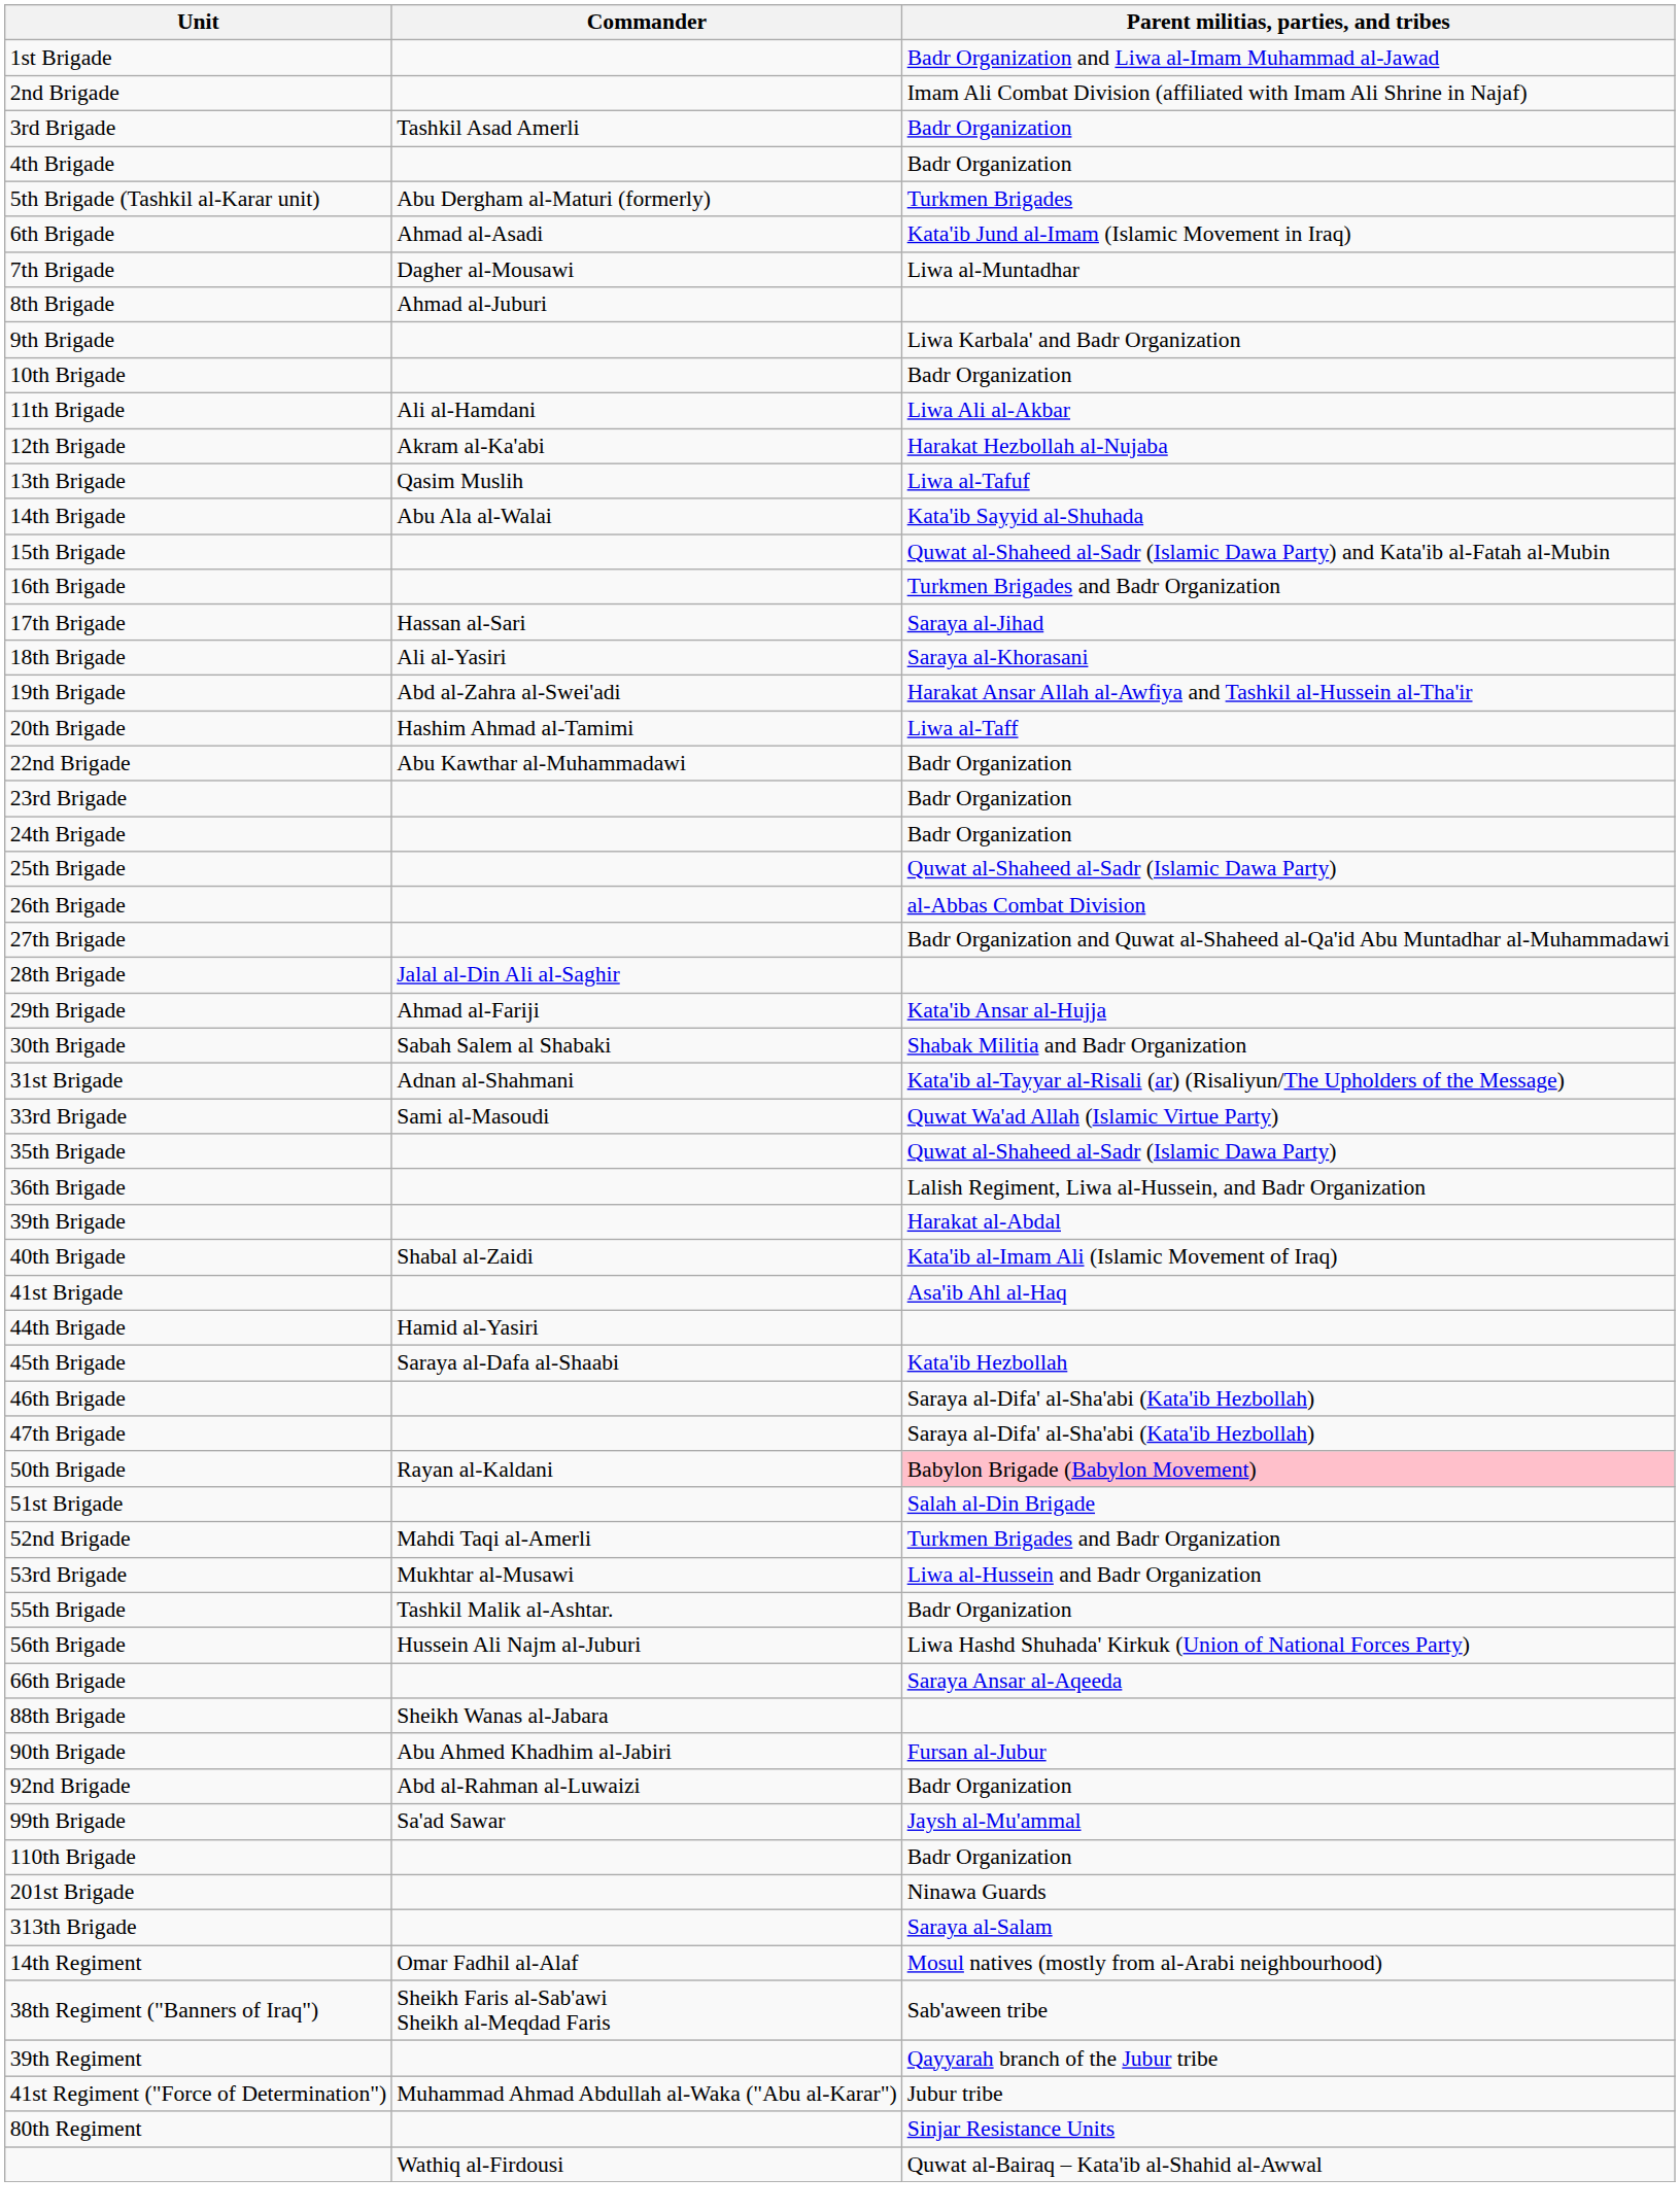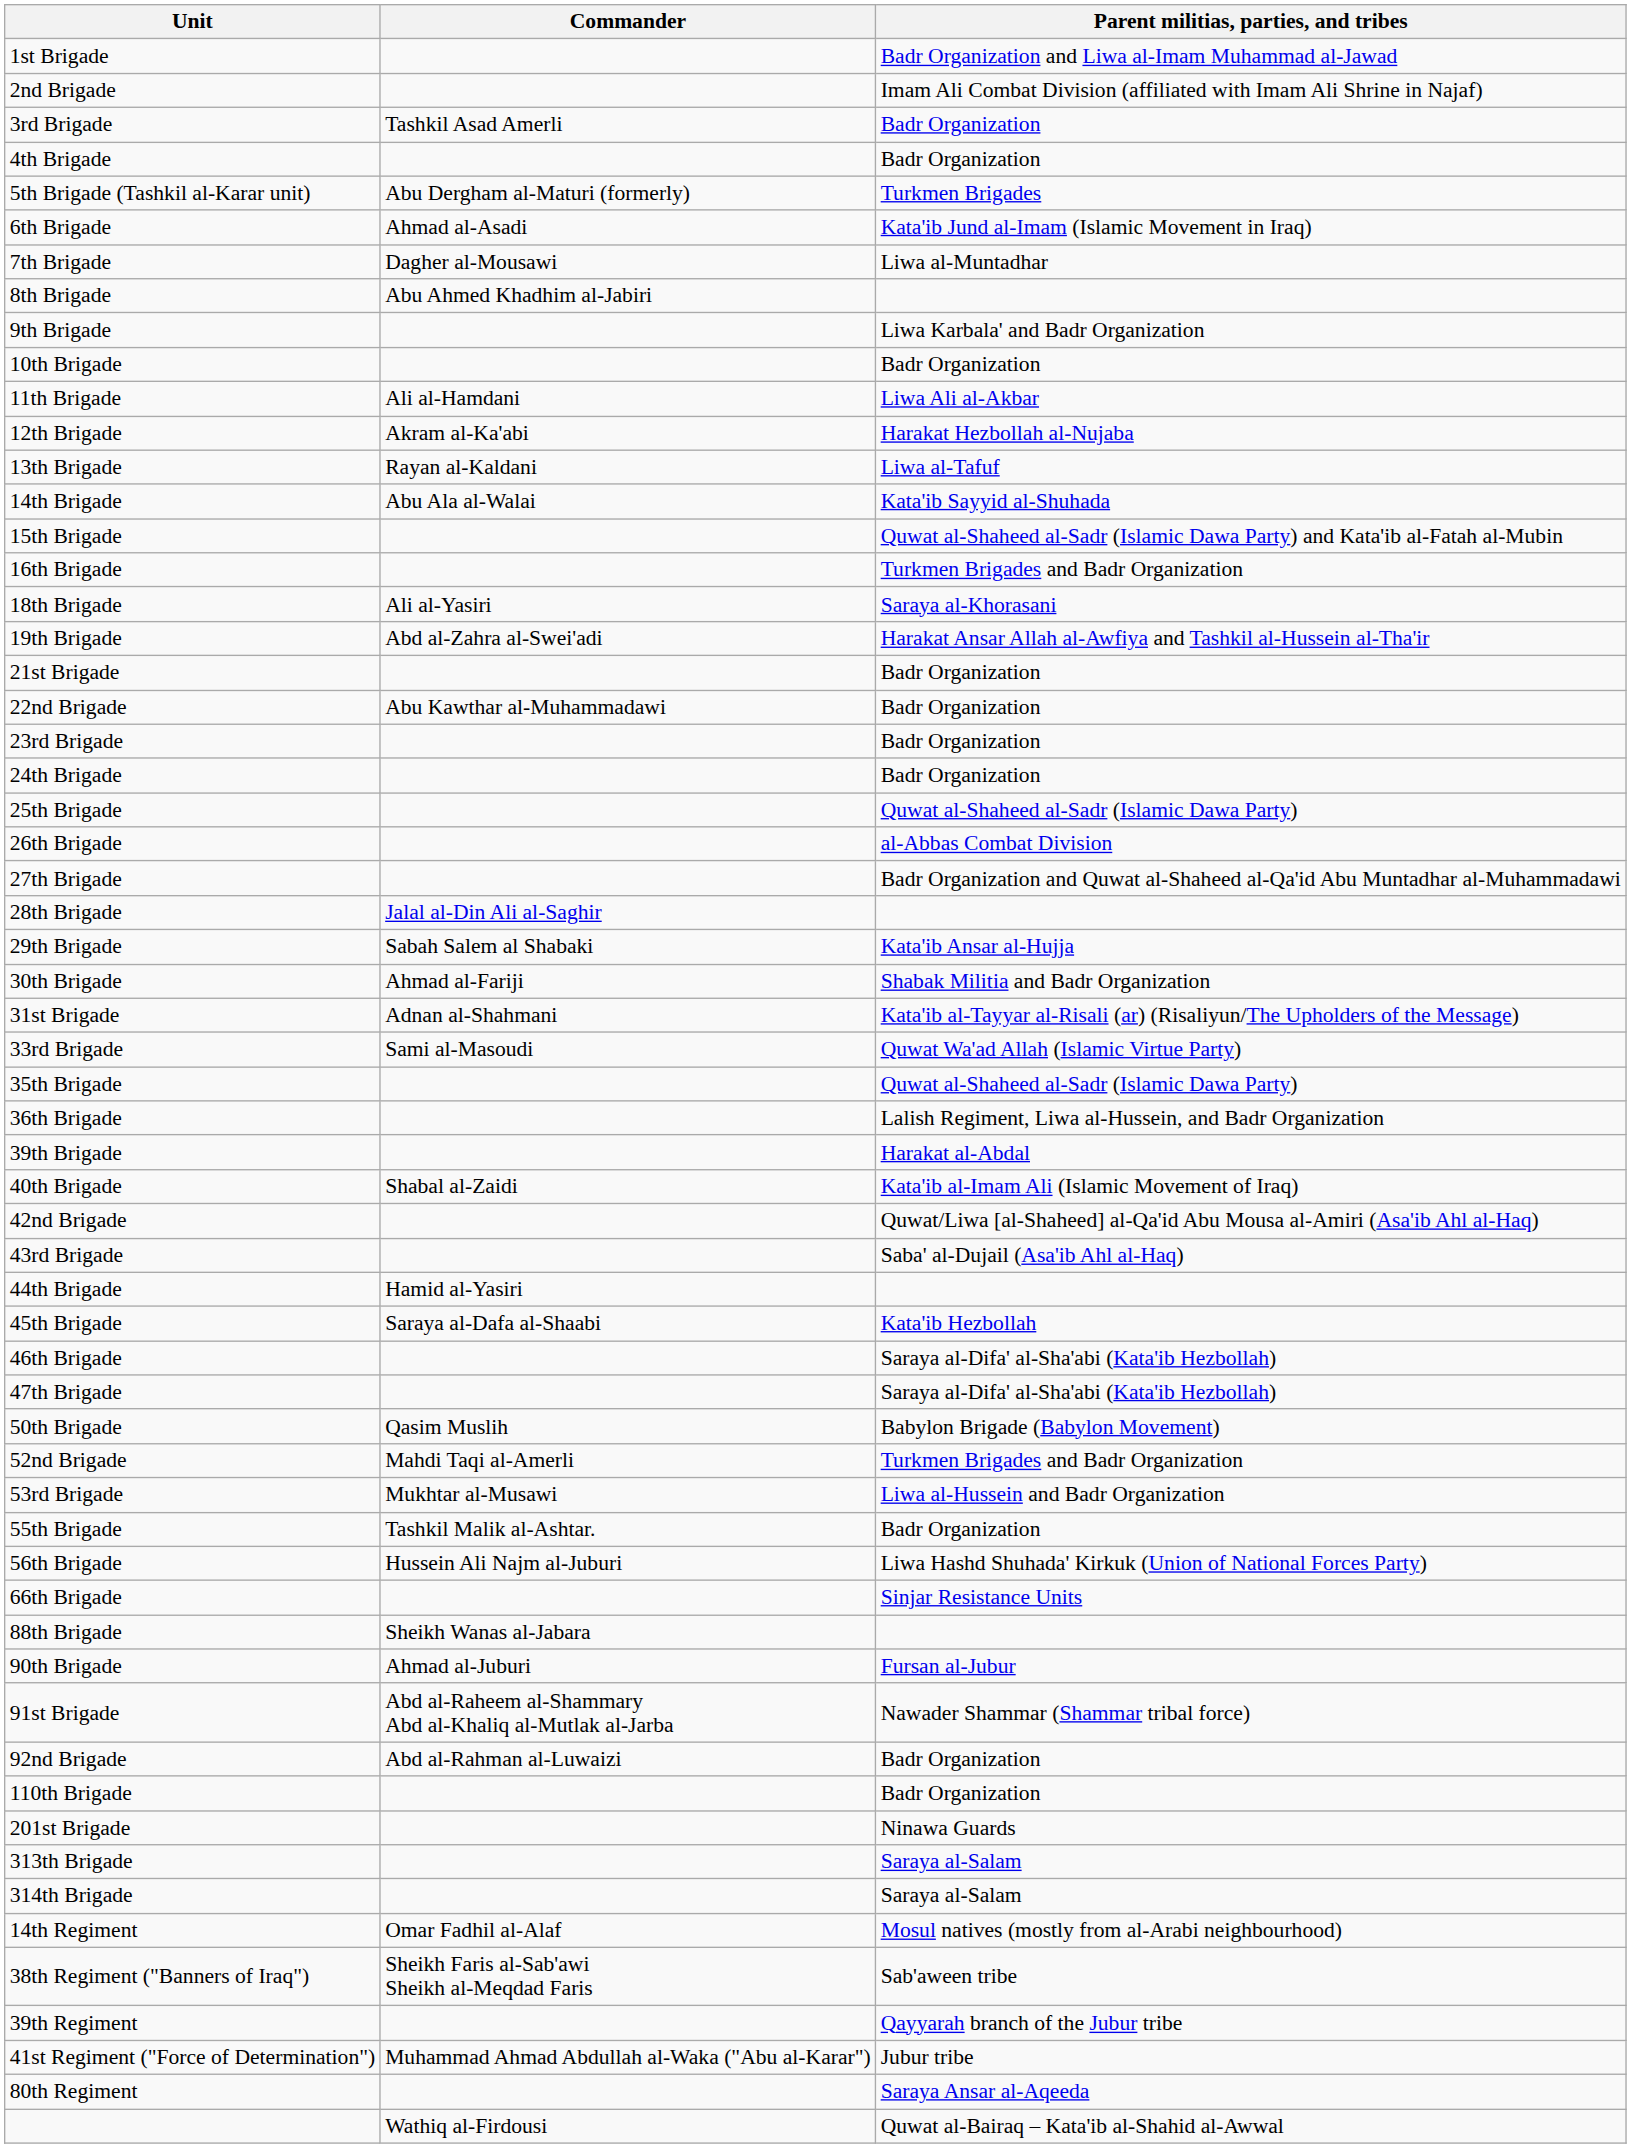 <table class="wikitable sortable">
 <tr>
 <th>Unit</th>
 <th>Commander</th>
 <th>Parent militias, parties, and tribes</th>
 </tr>
 <tr>
 <td>1st Brigade</td>
 <td></td>
 <td><a href='#'>Badr Organization</a> and <a href='#'>Liwa al-Imam Muhammad al-Jawad</a></td>
 </tr>
 <tr>
 <td>2nd Brigade</td>
 <td></td>
 <td>Imam Ali Combat Division (affiliated with Imam Ali Shrine in Najaf)</td>
 </tr>
 <tr>
 <td>3rd Brigade</td>
 <td>Tashkil Asad Amerli</td>
 <td><a href='#'>Badr Organization</a></td>
 </tr>
 <tr>
 <td>4th Brigade</td>
 <td></td>
 <td>Badr Organization</td>
 </tr>
 <tr>
 <td>5th Brigade (Tashkil al-Karar unit)</td>
 <td>Abu Dergham al-Maturi (formerly)</td>
 <td><a href='#'>Turkmen Brigades</a></td>
 </tr>
 <tr>
 <td>6th Brigade</td>
 <td>Ahmad al-Asadi</td>
 <td><a href='#'>Kata'ib Jund al-Imam</a> (Islamic Movement in Iraq)</td>
 </tr>
 <tr>
 <td>7th Brigade</td>
 <td>Dagher al-Mousawi</td>
 <td>Liwa al-Muntadhar</td>
 </tr>
 <tr>
 <td>8th Brigade</td>
-<td>Ahmad al-Juburi</td>
+<td>Abu Ahmed Khadhim al-Jabiri</td>
 <td></td>
 </tr>
 <tr>
 <td>9th Brigade</td>
 <td></td>
 <td>Liwa Karbala' and Badr Organization</td>
 </tr>
 <tr>
 <td>10th Brigade</td>
 <td></td>
 <td>Badr Organization</td>
 </tr>
 <tr>
 <td>11th Brigade</td>
 <td>Ali al-Hamdani</td>
 <td><a href='#'>Liwa Ali al-Akbar</a></td>
 </tr>
 <tr>
 <td>12th Brigade</td>
 <td>Akram al-Ka'abi</td>
 <td><a href='#'>Harakat Hezbollah al-Nujaba</a></td>
 </tr>
 <tr>
 <td>13th Brigade</td>
-<td>Qasim Muslih</td>
+<td>Rayan al-Kaldani</td>
 <td><a href='#'>Liwa al-Tafuf</a></td>
 </tr>
 <tr>
 <td>14th Brigade</td>
 <td>Abu Ala al-Walai</td>
 <td><a href='#'>Kata'ib Sayyid al-Shuhada</a></td>
 </tr>
 <tr>
 <td>15th Brigade</td>
 <td></td>
 <td><a href='#'>Quwat al-Shaheed al-Sadr</a> (<a href='#'>Islamic Dawa Party</a>) and Kata'ib al-Fatah al-Mubin</td>
 </tr>
 <tr>
 <td>16th Brigade</td>
 <td></td>
 <td><a href='#'>Turkmen Brigades</a> and Badr Organization</td>
 </tr>
 <tr>
-<td>17th Brigade</td>
-<td>Hassan al-Sari</td>
-<td><a href='#'>Saraya al-Jihad</a></td>
-</tr>
-<tr>
 <td>18th Brigade</td>
 <td>Ali al-Yasiri</td>
 <td><a href='#'>Saraya al-Khorasani</a></td>
 </tr>
 <tr>
 <td>19th Brigade</td>
 <td>Abd al-Zahra al-Swei'adi</td>
 <td><a href='#'>Harakat Ansar Allah al-Awfiya</a> and <a href='#'>Tashkil al-Hussein al-Tha'ir</a></td>
 </tr>
 <tr>
-<td>20th Brigade</td>
-<td>Hashim Ahmad al-Tamimi</td>
-<td><a href='#'>Liwa al-Taff</a></td>
+<td>21st Brigade</td>
+<td></td>
+<td>Badr Organization</td>
 </tr>
 <tr>
 <td>22nd Brigade</td>
 <td>Abu Kawthar al-Muhammadawi</td>
 <td>Badr Organization</td>
 </tr>
 <tr>
 <td>23rd Brigade</td>
 <td></td>
 <td>Badr Organization</td>
 </tr>
 <tr>
 <td>24th Brigade</td>
 <td></td>
 <td>Badr Organization</td>
 </tr>
 <tr>
 <td>25th Brigade</td>
 <td></td>
 <td><a href='#'>Quwat al-Shaheed al-Sadr</a> (<a href='#'>Islamic Dawa Party</a>)</td>
 </tr>
 <tr>
 <td>26th Brigade</td>
 <td></td>
 <td><a href='#'>al-Abbas Combat Division</a></td>
 </tr>
 <tr>
 <td>27th Brigade</td>
 <td></td>
 <td>Badr Organization and Quwat al-Shaheed al-Qa'id Abu Muntadhar al-Muhammadawi</td>
 </tr>
 <tr>
 <td>28th Brigade</td>
 <td><a href='#'>Jalal al-Din Ali al-Saghir</a></td>
 <td></td>
 </tr>
 <tr>
 <td>29th Brigade</td>
-<td>Ahmad al-Fariji</td>
+<td>Sabah Salem al Shabaki</td>
 <td><a href='#'>Kata'ib Ansar al-Hujja</a></td>
 </tr>
 <tr>
 <td>30th Brigade</td>
-<td>Sabah Salem al Shabaki</td>
+<td>Ahmad al-Fariji</td>
 <td><a href='#'>Shabak Militia</a> and Badr Organization</td>
 </tr>
 <tr>
 <td>31st Brigade</td>
 <td>Adnan al-Shahmani</td>
 <td><a href='#'>Kata'ib al-Tayyar al-Risali</a> (<a href='#'>ar</a>) (Risaliyun/<a href='#'>The Upholders of the Message</a>)</td>
 </tr>
 <tr>
 <td>33rd Brigade</td>
 <td>Sami al-Masoudi</td>
 <td><a href='#'>Quwat Wa'ad Allah</a> (<a href='#'>Islamic Virtue Party</a>)</td>
 </tr>
 <tr>
 <td>35th Brigade</td>
 <td></td>
 <td><a href='#'>Quwat al-Shaheed al-Sadr</a> (<a href='#'>Islamic Dawa Party</a>)</td>
 </tr>
 <tr>
 <td>36th Brigade</td>
 <td></td>
 <td>Lalish Regiment, Liwa al-Hussein, and Badr Organization</td>
 </tr>
 <tr>
 <td>39th Brigade</td>
 <td></td>
 <td><a href='#'>Harakat al-Abdal</a></td>
 </tr>
 <tr>
 <td>40th Brigade</td>
 <td>Shabal al-Zaidi</td>
 <td><a href='#'>Kata'ib al-Imam Ali</a> (Islamic Movement of Iraq)</td>
 </tr>
 <tr>
-<td>41st Brigade</td>
+<td>42nd Brigade</td>
 <td></td>
-<td><a href='#'>Asa'ib Ahl al-Haq</a></td>
+<td>Quwat/Liwa [al-Shaheed] al-Qa'id Abu Mousa al-Amiri (<a href='#'>Asa'ib Ahl al-Haq</a>)</td>
+</tr>
+<tr>
+<td>43rd Brigade</td>
+<td></td>
+<td>Saba' al-Dujail (<a href='#'>Asa'ib Ahl al-Haq</a>)</td>
 </tr>
 <tr>
 <td>44th Brigade</td>
 <td>Hamid al-Yasiri</td>
 <td></td>
 </tr>
 <tr>
 <td>45th Brigade</td>
 <td>Saraya al-Dafa al-Shaabi</td>
 <td><a href='#'>Kata'ib Hezbollah</a></td>
 </tr>
 <tr>
 <td>46th Brigade</td>
 <td></td>
 <td>Saraya al-Difa' al-Sha'abi (<a href='#'>Kata'ib Hezbollah</a>)</td>
 </tr>
 <tr>
 <td>47th Brigade</td>
 <td></td>
 <td>Saraya al-Difa' al-Sha'abi (<a href='#'>Kata'ib Hezbollah</a>)</td>
 </tr>
 <tr>
 <td>50th Brigade</td>
-<td>Rayan al-Kaldani</td>
-<td style="background: pink;">Babylon Brigade (<a href='#'>Babylon Movement</a>)</td>
-</tr>
-<tr>
-<td>51st Brigade</td>
-<td></td>
-<td><a href='#'>Salah al-Din Brigade</a></td>
+<td>Qasim Muslih</td>
+<td>Babylon Brigade (<a href='#'>Babylon Movement</a>)</td>
 </tr>
 <tr>
 <td>52nd Brigade</td>
 <td>Mahdi Taqi al-Amerli</td>
 <td><a href='#'>Turkmen Brigades</a> and Badr Organization</td>
 </tr>
 <tr>
 <td>53rd Brigade</td>
 <td>Mukhtar al-Musawi</td>
 <td><a href='#'>Liwa al-Hussein</a> and Badr Organization</td>
 </tr>
 <tr>
 <td>55th Brigade</td>
 <td>Tashkil Malik al-Ashtar.</td>
 <td>Badr Organization</td>
 </tr>
 <tr>
 <td>56th Brigade</td>
 <td>Hussein Ali Najm al-Juburi</td>
 <td>Liwa Hashd Shuhada' Kirkuk (<a href='#'>Union of National Forces Party</a>)</td>
 </tr>
 <tr>
 <td>66th Brigade</td>
 <td></td>
-<td><a href='#'>Saraya Ansar al-Aqeeda</a></td>
+<td><a href='#'>Sinjar Resistance Units</a></td>
 </tr>
 <tr>
 <td>88th Brigade</td>
 <td>Sheikh Wanas al-Jabara</td>
 <td></td>
 </tr>
 <tr>
 <td>90th Brigade</td>
-<td>Abu Ahmed Khadhim al-Jabiri</td>
+<td>Ahmad al-Juburi</td>
 <td><a href='#'>Fursan al-Jubur</a></td>
+</tr>
+<tr>
+<td>91st Brigade</td>
+<td>Abd al-Raheem al-Shammary<br>Abd al-Khaliq al-Mutlak al-Jarba</td>
+<td>Nawader Shammar (<a href='#'>Shammar</a> tribal force)</td>
 </tr>
 <tr>
 <td>92nd Brigade</td>
 <td>Abd al-Rahman al-Luwaizi</td>
 <td>Badr Organization</td>
-</tr>
-<tr>
-<td>99th Brigade</td>
-<td>Sa'ad Sawar</td>
-<td><a href='#'>Jaysh al-Mu'ammal</a></td>
 </tr>
 <tr>
 <td>110th Brigade</td>
 <td></td>
 <td>Badr Organization</td>
 </tr>
 <tr>
 <td>201st Brigade</td>
 <td></td>
 <td>Ninawa Guards</td>
 </tr>
 <tr>
 <td>313th Brigade</td>
 <td></td>
 <td><a href='#'>Saraya al-Salam</a></td>
+</tr>
+<tr>
+<td>314th Brigade</td>
+<td></td>
+<td>Saraya al-Salam</td>
 </tr>
 <tr>
 <td>14th Regiment</td>
 <td>Omar Fadhil al-Alaf</td>
 <td><a href='#'>Mosul</a> natives (mostly from al-Arabi neighbourhood)</td>
 </tr>
 <tr>
 <td>38th Regiment ("Banners of Iraq")</td>
 <td>Sheikh Faris al-Sab'awi<br>Sheikh al-Meqdad Faris</td>
 <td>Sab'aween tribe</td>
 </tr>
 <tr>
 <td>39th Regiment</td>
 <td></td>
 <td><a href='#'>Qayyarah</a> branch of the <a href='#'>Jubur</a> tribe</td>
 </tr>
 <tr>
 <td>41st Regiment ("Force of Determination")</td>
 <td>Muhammad Ahmad Abdullah al-Waka ("Abu al-Karar")</td>
 <td>Jubur tribe</td>
 </tr>
 <tr>
 <td>80th Regiment</td>
 <td></td>
-<td><a href='#'>Sinjar Resistance Units</a></td>
+<td><a href='#'>Saraya Ansar al-Aqeeda</a></td>
 </tr>
 <tr>
 <td></td>
 <td>Wathiq al-Firdousi</td>
 <td>Quwat al-Bairaq – Kata'ib al-Shahid al-Awwal</td>
 </tr>
 </table>
